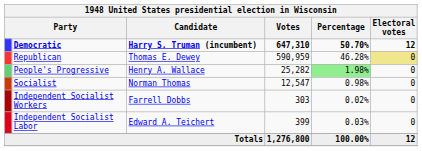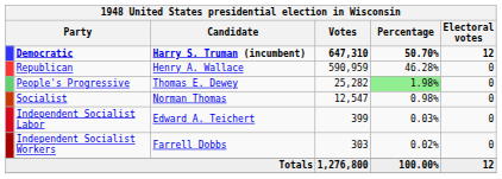 <table class="wikitable nowrap" style="font-size: 95%;">
 <tr>
 <th colspan="6">1948 United States presidential election in Wisconsin</th>
 </tr>
 <tr>
 <th colspan="2" style="width: 15em">Party</th>
 <th style="width: 17em">Candidate</th>
 <th style="width: 5em">Votes</th>
 <th style="width: 7em">Percentage</th>
 <th style="width: 5em">Electoral votes</th>
 </tr>
 <tr>
 <th style="background-color:#3333FF; width: 3px"></th>
 <td style="width: 130px"><strong><a href='#'>Democratic</a></strong></td>
 <td><strong><a href='#'>Harry S. Truman</a> (incumbent)</strong></td>
 <td align="right"><strong>647,310</strong></td>
 <td align="right"><strong>50.70%</strong></td>
 <td align="right"><strong>12</strong></td>
 </tr>
 <tr>
 <th style="background-color:#FF3333; width: 3px"></th>
 <td style="width: 130px"><a href='#'>Republican</a></td>
-<td><a href='#'>Thomas E. Dewey</a></td>
+<td><a href='#'>Henry A. Wallace</a></td>
 <td align="right">590,959</td>
 <td align="right">46.28%</td>
-<td align="right" style="background: khaki;">0</td>
+<td align="right">0</td>
 </tr>
 <tr>
 <th style="background-color:#5FD170; width: 3px"></th>
 <td style="width: 130px"><a href='#'>People's Progressive</a></td>
-<td><a href='#'>Henry A. Wallace</a></td>
+<td><a href='#'>Thomas E. Dewey</a></td>
 <td align="right">25,282</td>
 <td align="right" style="background: lightgreen;">1.98%</td>
 <td align="right">0</td>
 </tr>
 <tr>
 <th style="background-color:#CD3700; width: 3px"></th>
 <td style="width: 130px"><a href='#'>Socialist</a></td>
 <td><a href='#'>Norman Thomas</a></td>
 <td align="right">12,547</td>
 <td align="right">0.98%</td>
 <td align="right">0</td>
 </tr>
 <tr>
+<th style="background-color:#DD051D; width: 3px"></th>
+<td style="width: 130px"><a href='#'>Independent Socialist Labor</a></td>
+<td><a href='#'>Edward A. Teichert</a></td>
+<td align="right">399</td>
+<td align="right">0.03%</td>
+<td align="right">0</td>
+</tr>
+<tr>
 <th style="background-color:#AA0000; width: 3px"></th>
 <td style="width: 130px"><a href='#'>Independent Socialist Workers</a></td>
 <td><a href='#'>Farrell Dobbs</a></td>
 <td align="right">303</td>
 <td align="right">0.02%</td>
-<td align="right">0</td>
-</tr>
-<tr>
-<th style="background-color:#DD051D; width: 3px"></th>
-<td style="width: 130px"><a href='#'>Independent Socialist Labor</a></td>
-<td><a href='#'>Edward A. Teichert</a></td>
-<td align="right">399</td>
-<td align="right">0.03%</td>
 <td align="right">0</td>
 </tr>
 <tr>
 </tr>
 <tr bgcolor="#EEEEEE">
 <td colspan="3" align="right"><strong>Totals</strong></td>
 <td align="right"><strong>1,276,800</strong></td>
 <td align="right"><strong>100.00%</strong></td>
 <td align="right"><strong>12</strong></td>
 </tr>
 <tr>
 </tr>
 </table>
